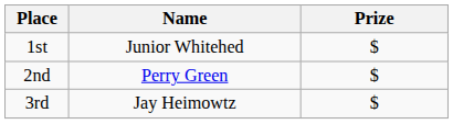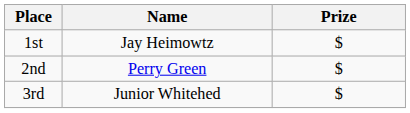 <table class="wikitable">
 <tr>
 <th width="50">Place</th>
 <th width="200">Name</th>
 <th width="125">Prize</th>
 </tr>
 <tr>
 <td align = "center">1st</td>
-<td align = "center">Junior Whitehed</td>
+<td align = "center">Jay Heimowtz</td>
 <td align = "center">$</td>
 </tr>
 <tr>
 <td align = "center">2nd</td>
 <td align = "center"><a href='#'>Perry Green</a></td>
 <td align = "center">$</td>
 </tr>
 <tr>
 <td align = "center">3rd</td>
-<td align = "center">Jay Heimowtz</td>
+<td align = "center">Junior Whitehed</td>
 <td align = "center">$</td>
 </tr>
 <tr>
 </tr>
 </table>
